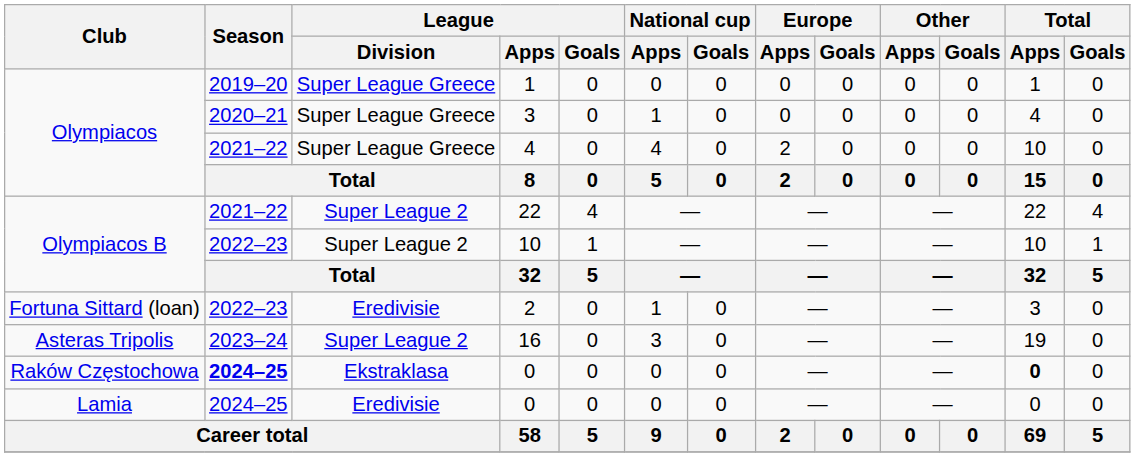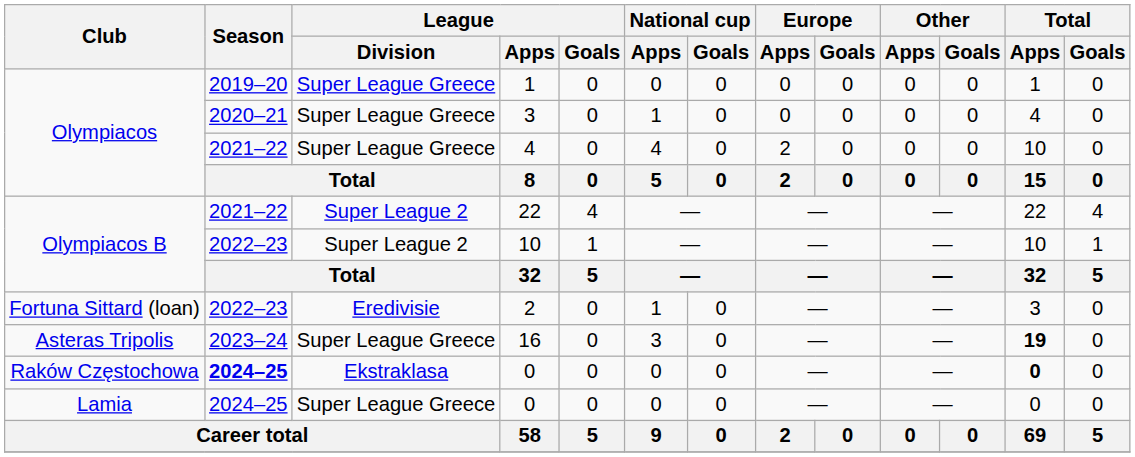 <table class="wikitable" style="text-align: center;">
 <tr>
 <th rowspan=2>Club</th>
 <th rowspan=2>Season</th>
 <th colspan=3>League</th>
 <th colspan=2>National cup</th>
 <th colspan=2>Europe</th>
 <th colspan=2>Other</th>
 <th colspan=2>Total</th>
 </tr>
 <tr>
 <th>Division</th>
 <th>Apps</th>
 <th>Goals</th>
 <th>Apps</th>
 <th>Goals</th>
 <th>Apps</th>
 <th>Goals</th>
 <th>Apps</th>
 <th>Goals</th>
 <th>Apps</th>
 <th>Goals</th>
 </tr>
 <tr>
 <td rowspan="4"><a href='#'>Olympiacos</a></td>
 <td><a href='#'>2019–20</a></td>
 <td><a href='#'>Super League Greece</a></td>
 <td>1</td>
 <td>0</td>
 <td>0</td>
 <td>0</td>
 <td>0</td>
 <td>0</td>
 <td>0</td>
 <td>0</td>
 <td>1</td>
 <td>0</td>
 </tr>
 <tr>
 <td><a href='#'>2020–21</a></td>
 <td>Super League Greece</td>
 <td>3</td>
 <td>0</td>
 <td>1</td>
 <td>0</td>
 <td>0</td>
 <td>0</td>
 <td>0</td>
 <td>0</td>
 <td>4</td>
 <td>0</td>
 </tr>
 <tr>
 <td><a href='#'>2021–22</a></td>
 <td>Super League Greece</td>
 <td>4</td>
 <td>0</td>
 <td>4</td>
 <td>0</td>
 <td>2</td>
 <td>0</td>
 <td>0</td>
 <td>0</td>
 <td>10</td>
 <td>0</td>
 </tr>
 <tr>
 <th colspan="2">Total</th>
 <th>8</th>
 <th>0</th>
 <th>5</th>
 <th>0</th>
 <th>2</th>
 <th>0</th>
 <th>0</th>
 <th>0</th>
 <th>15</th>
 <th>0</th>
 </tr>
 <tr>
 <td rowspan="3"><a href='#'>Olympiacos B</a></td>
 <td><a href='#'>2021–22</a></td>
 <td><a href='#'>Super League 2</a></td>
 <td>22</td>
 <td>4</td>
 <td colspan="2">—</td>
 <td colspan="2">—</td>
 <td colspan="2">—</td>
 <td>22</td>
 <td>4</td>
 </tr>
 <tr>
 <td><a href='#'>2022–23</a></td>
 <td>Super League 2</td>
 <td>10</td>
 <td>1</td>
 <td colspan="2">—</td>
 <td colspan="2">—</td>
 <td colspan="2">—</td>
 <td>10</td>
 <td>1</td>
 </tr>
 <tr>
 <th colspan="2">Total</th>
 <th>32</th>
 <th>5</th>
 <th colspan="2">—</th>
 <th colspan="2">—</th>
 <th colspan="2">—</th>
 <th>32</th>
 <th>5</th>
 </tr>
 <tr>
 <td><a href='#'>Fortuna Sittard</a> (loan)</td>
 <td><a href='#'>2022–23</a></td>
 <td><a href='#'>Eredivisie</a></td>
 <td>2</td>
 <td>0</td>
 <td>1</td>
 <td>0</td>
 <td colspan="2">—</td>
 <td colspan="2">—</td>
 <td>3</td>
 <td>0</td>
 </tr>
 <tr>
 <td><a href='#'>Asteras Tripolis</a></td>
 <td><a href='#'>2023–24</a></td>
-<td><a href='#'>Super League 2</a></td>
+<td>Super League Greece</td>
 <td>16</td>
 <td>0</td>
 <td>3</td>
 <td>0</td>
 <td colspan="2">—</td>
 <td colspan="2">—</td>
-<td>19</td>
+<td><strong>19</strong></td>
 <td>0</td>
 </tr>
 <tr>
 <td><a href='#'>Raków Częstochowa</a></td>
 <td><strong><a href='#'>2024–25</a></strong></td>
 <td><a href='#'>Ekstraklasa</a></td>
 <td>0</td>
 <td>0</td>
 <td>0</td>
 <td>0</td>
 <td colspan="2">—</td>
 <td colspan="2">—</td>
 <td><strong>0</strong></td>
 <td>0</td>
 </tr>
 <tr>
 <td><a href='#'>Lamia</a></td>
 <td><a href='#'>2024–25</a></td>
-<td><a href='#'>Eredivisie</a></td>
+<td>Super League Greece</td>
 <td>0</td>
 <td>0</td>
 <td>0</td>
 <td>0</td>
 <td colspan="2">—</td>
 <td colspan="2">—</td>
 <td>0</td>
 <td>0</td>
 </tr>
 <tr>
 <th colspan="3">Career total</th>
 <th>58</th>
 <th>5</th>
 <th>9</th>
 <th>0</th>
 <th>2</th>
 <th>0</th>
 <th>0</th>
 <th>0</th>
 <th>69</th>
 <th>5</th>
 </tr>
 <tr>
 </tr>
 </table>
